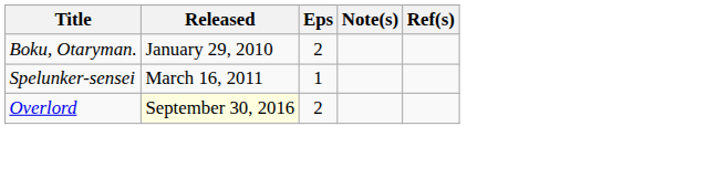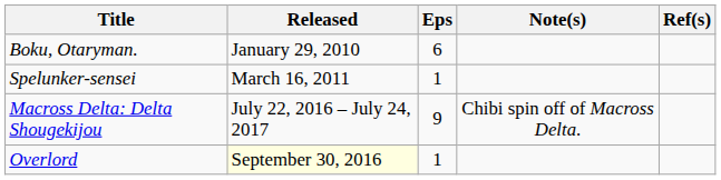 <table class="wikitable sortable">
 <tr>
 <th scope="col">Title</th>
 <th scope="col">Released</th>
 <th scope="col" class="unsortable">Eps</th>
 <th scope="col" class="unsortable">Note(s)</th>
 <th scope="col" class="unsortable">Ref(s)</th>
 </tr>
 <tr>
 <td><em>Boku, Otaryman.</em></td>
 <td>January 29, 2010</td>
-<td style="text-align:center">2</td>
+<td style="text-align:center">6</td>
 <td></td>
 <td></td>
 </tr>
 <tr>
 <td><em>Spelunker-sensei</em></td>
 <td>March 16, 2011</td>
 <td style="text-align:center">1</td>
 <td></td>
 <td></td>
 </tr>
 <tr>
+<td><em><a href='#'>Macross Delta: Delta Shougekijou</a></em></td>
+<td>July 22, 2016 – July 24, 2017</td>
+<td style="text-align:center">9</td>
+<td style="text-align:center">Chibi spin off of <em>Macross Delta</em>.</td>
+<td></td>
+</tr>
+<tr>
 <td><em><a href='#'>Overlord</a></em></td>
 <td style="background: lightyellow;">September 30, 2016</td>
-<td style="text-align:center">2</td>
+<td style="text-align:center">1</td>
 <td></td>
 <td style="text-align:center"></td>
 </tr>
 </table>
